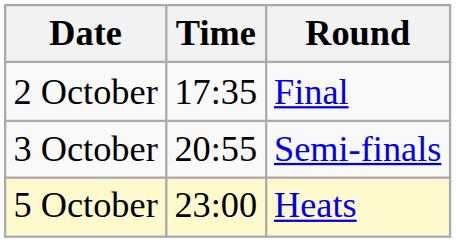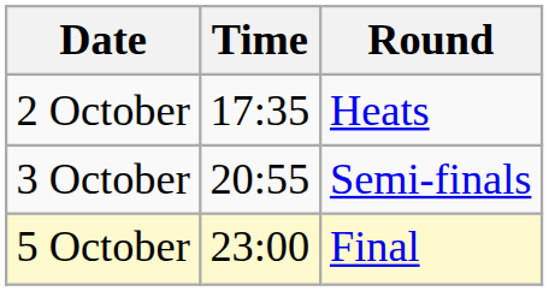 <table class="wikitable">
 <tr>
 <th>Date</th>
 <th>Time</th>
 <th>Round</th>
 </tr>
 <tr>
 <td>2 October</td>
 <td>17:35</td>
-<td><a href='#'>Final</a></td>
+<td><a href='#'>Heats</a></td>
 </tr>
 <tr>
 <td>3 October</td>
 <td>20:55</td>
 <td><a href='#'>Semi-finals</a></td>
 </tr>
 <tr style=background:lemonchiffon>
 <td>5 October</td>
 <td>23:00</td>
-<td><a href='#'>Heats</a></td>
+<td><a href='#'>Final</a></td>
 </tr>
 </table>
